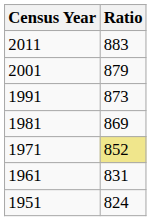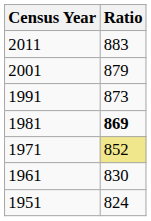 <table class="wikitable sortable">
 <tr>
 <th>Census Year</th>
 <th>Ratio</th>
 </tr>
 <tr>
 <td>2011</td>
 <td>883</td>
 </tr>
 <tr>
 <td>2001</td>
 <td>879</td>
 </tr>
 <tr>
 <td>1991</td>
 <td>873</td>
 </tr>
 <tr>
 <td>1981</td>
-<td>869</td>
+<td><strong>869</strong></td>
 </tr>
 <tr>
 <td>1971</td>
 <td style="background: khaki;">852</td>
 </tr>
 <tr>
 <td>1961</td>
-<td>831</td>
+<td>830</td>
 </tr>
 <tr>
 <td>1951</td>
 <td>824</td>
 </tr>
 </table>
